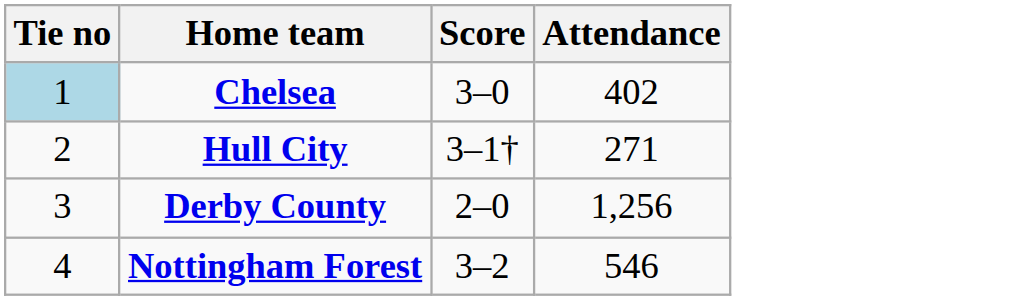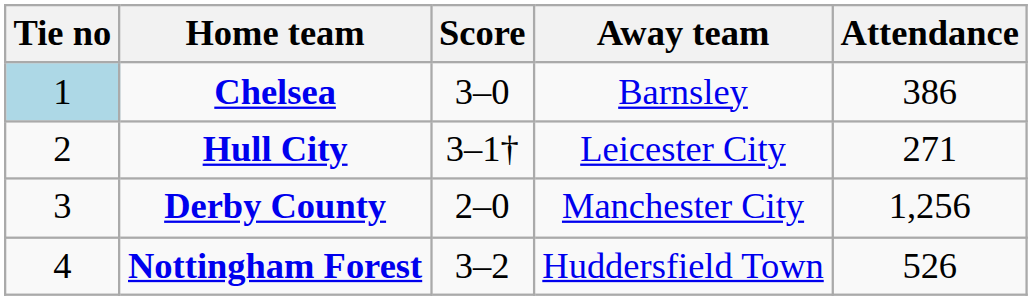 <table class="wikitable" style="text-align:center">
 <tr>
 <th>Tie no</th>
 <th>Home team</th>
 <th>Score</th>
+<th>Away team</th>
 <th>Attendance</th>
 </tr>
 <tr>
 <td style="background: lightblue;">1</td>
 <td><strong><a href='#'>Chelsea</a></strong></td>
 <td>3–0</td>
-<td>402</td>
+<td><a href='#'>Barnsley</a></td>
+<td>386</td>
 </tr>
 <tr>
 <td>2</td>
 <td><strong><a href='#'>Hull City</a></strong></td>
 <td>3–1†</td>
+<td><a href='#'>Leicester City</a></td>
 <td>271</td>
 </tr>
 <tr>
 <td>3</td>
 <td><strong><a href='#'>Derby County</a></strong></td>
 <td>2–0</td>
+<td><a href='#'>Manchester City</a></td>
 <td>1,256</td>
 </tr>
 <tr>
 <td>4</td>
 <td><strong><a href='#'>Nottingham Forest</a></strong></td>
 <td>3–2</td>
-<td>546</td>
+<td><a href='#'>Huddersfield Town</a></td>
+<td>526</td>
 </tr>
 </table>
